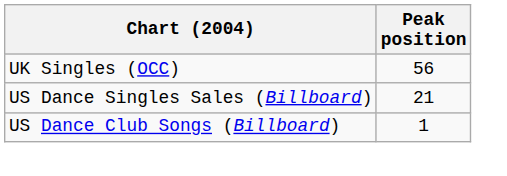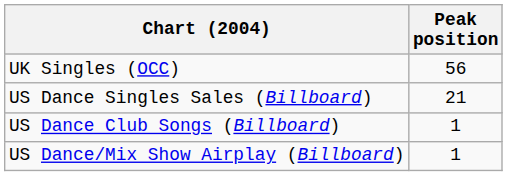 <table class="wikitable sortable">
 <tr>
 <th>Chart (2004)</th>
 <th>Peak<br>position</th>
 </tr>
 <tr>
 <td>UK Singles (<a href='#'>OCC</a>)</td>
 <td align="center">56</td>
 </tr>
 <tr>
 <td>US Dance Singles Sales (<em><a href='#'>Billboard</a></em>)</td>
 <td align="center">21</td>
 </tr>
 <tr>
 <td>US <a href='#'>Dance Club Songs</a> (<em><a href='#'>Billboard</a></em>)</td>
 <td align="center">1</td>
 </tr>
+<tr>
+<td>US <a href='#'>Dance/Mix Show Airplay</a> (<em><a href='#'>Billboard</a></em>)</td>
+<td align="center">1</td>
+</tr>
 </table>
